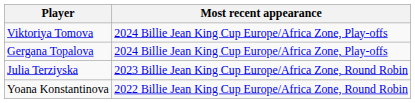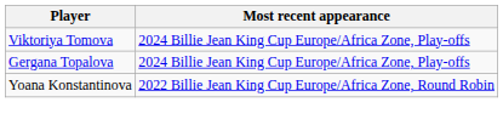 <table class="wikitable">
 <tr>
 <th>Player</th>
 <th>Most recent appearance</th>
 </tr>
 <tr>
 <td><a href='#'>Viktoriya Tomova</a></td>
 <td><a href='#'>2024 Billie Jean King Cup Europe/Africa Zone, Play-offs</a></td>
 </tr>
 <tr>
 <td><a href='#'>Gergana Topalova</a></td>
 <td><a href='#'>2024 Billie Jean King Cup Europe/Africa Zone, Play-offs</a></td>
 </tr>
 <tr>
-<td><a href='#'>Julia Terziyska</a></td>
-<td><a href='#'>2023 Billie Jean King Cup Europe/Africa Zone, Round Robin</a></td>
-</tr>
-<tr>
 <td>Yoana Konstantinova</td>
 <td><a href='#'>2022 Billie Jean King Cup Europe/Africa Zone, Round Robin</a></td>
 </tr>
 </table>
